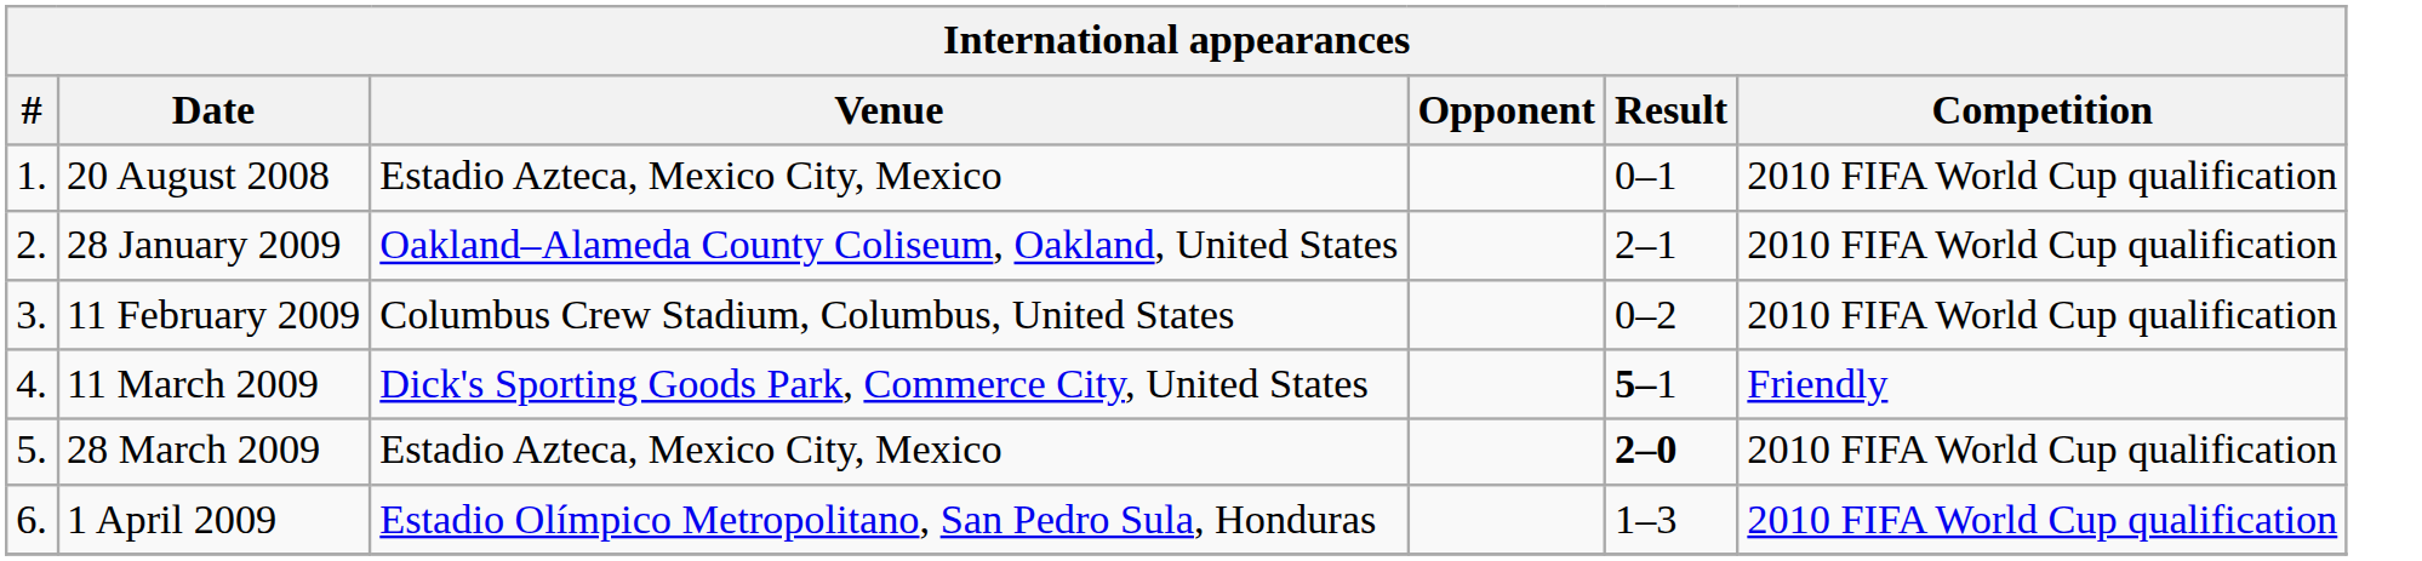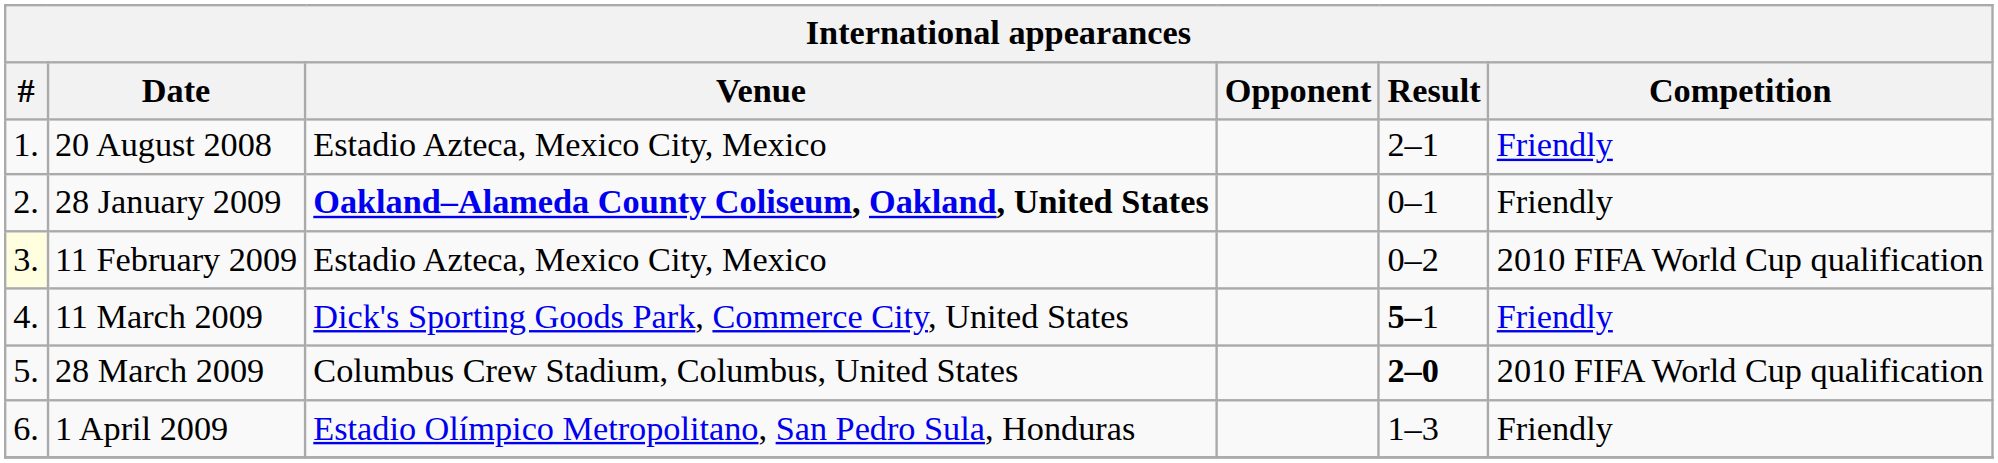 <table class="wikitable collapsible collapsed" style="font-size:90%">
 <tr>
 <th colspan="7"><strong>International appearances</strong></th>
 </tr>
 <tr>
 <th>#</th>
 <th>Date</th>
 <th>Venue</th>
 <th>Opponent</th>
 <th>Result</th>
 <th>Competition</th>
 </tr>
 <tr>
 <td>1.</td>
 <td>20 August 2008</td>
 <td>Estadio Azteca, Mexico City, Mexico</td>
 <td></td>
-<td>0–1</td>
-<td>2010 FIFA World Cup qualification</td>
+<td>2–1</td>
+<td><a href='#'>Friendly</a></td>
 </tr>
 <tr>
 <td>2.</td>
 <td>28 January 2009</td>
-<td><a href='#'>Oakland–Alameda County Coliseum</a>, <a href='#'>Oakland</a>, United States</td>
+<td><strong><a href='#'>Oakland–Alameda County Coliseum</a>, <a href='#'>Oakland</a>, United States</strong></td>
 <td></td>
-<td>2–1</td>
-<td>2010 FIFA World Cup qualification</td>
+<td>0–1</td>
+<td>Friendly</td>
 </tr>
 <tr>
-<td>3.</td>
+<td style="background: lightyellow;">3.</td>
 <td>11 February 2009</td>
-<td>Columbus Crew Stadium, Columbus, United States</td>
+<td>Estadio Azteca, Mexico City, Mexico</td>
 <td></td>
 <td>0–2</td>
 <td>2010 FIFA World Cup qualification</td>
 </tr>
 <tr>
 <td>4.</td>
 <td>11 March 2009</td>
 <td><a href='#'>Dick's Sporting Goods Park</a>, <a href='#'>Commerce City</a>, United States</td>
 <td></td>
 <td><strong>5–</strong>1</td>
 <td><a href='#'>Friendly</a></td>
 </tr>
 <tr>
 <td>5.</td>
 <td>28 March 2009</td>
-<td>Estadio Azteca, Mexico City, Mexico</td>
+<td>Columbus Crew Stadium, Columbus, United States</td>
 <td></td>
 <td><strong>2–0</strong></td>
 <td>2010 FIFA World Cup qualification</td>
 </tr>
 <tr>
 <td>6.</td>
 <td>1 April 2009</td>
 <td><a href='#'>Estadio Olímpico Metropolitano</a>, <a href='#'>San Pedro Sula</a>, Honduras</td>
 <td></td>
 <td>1–3</td>
-<td><a href='#'>2010 FIFA World Cup qualification</a></td>
+<td>Friendly</td>
 </tr>
 <tr>
 </tr>
 </table>
